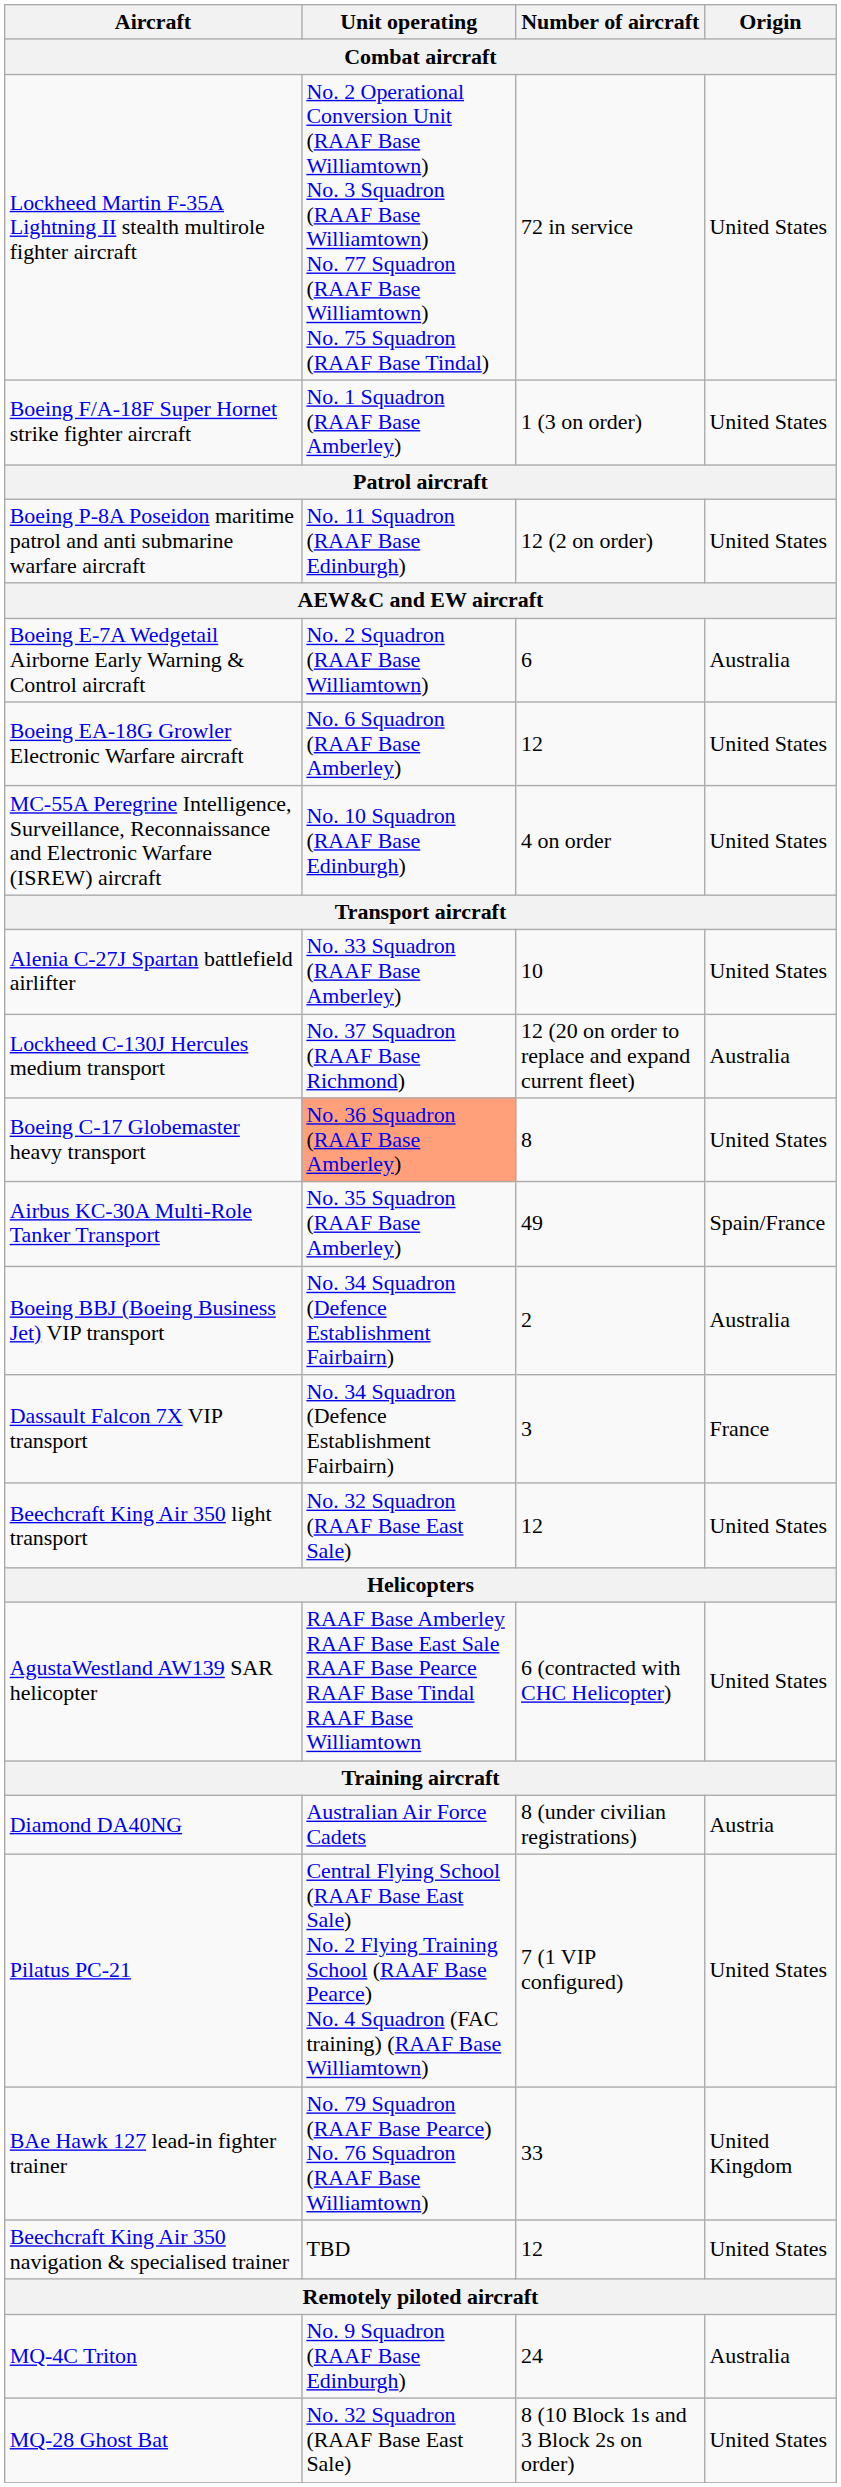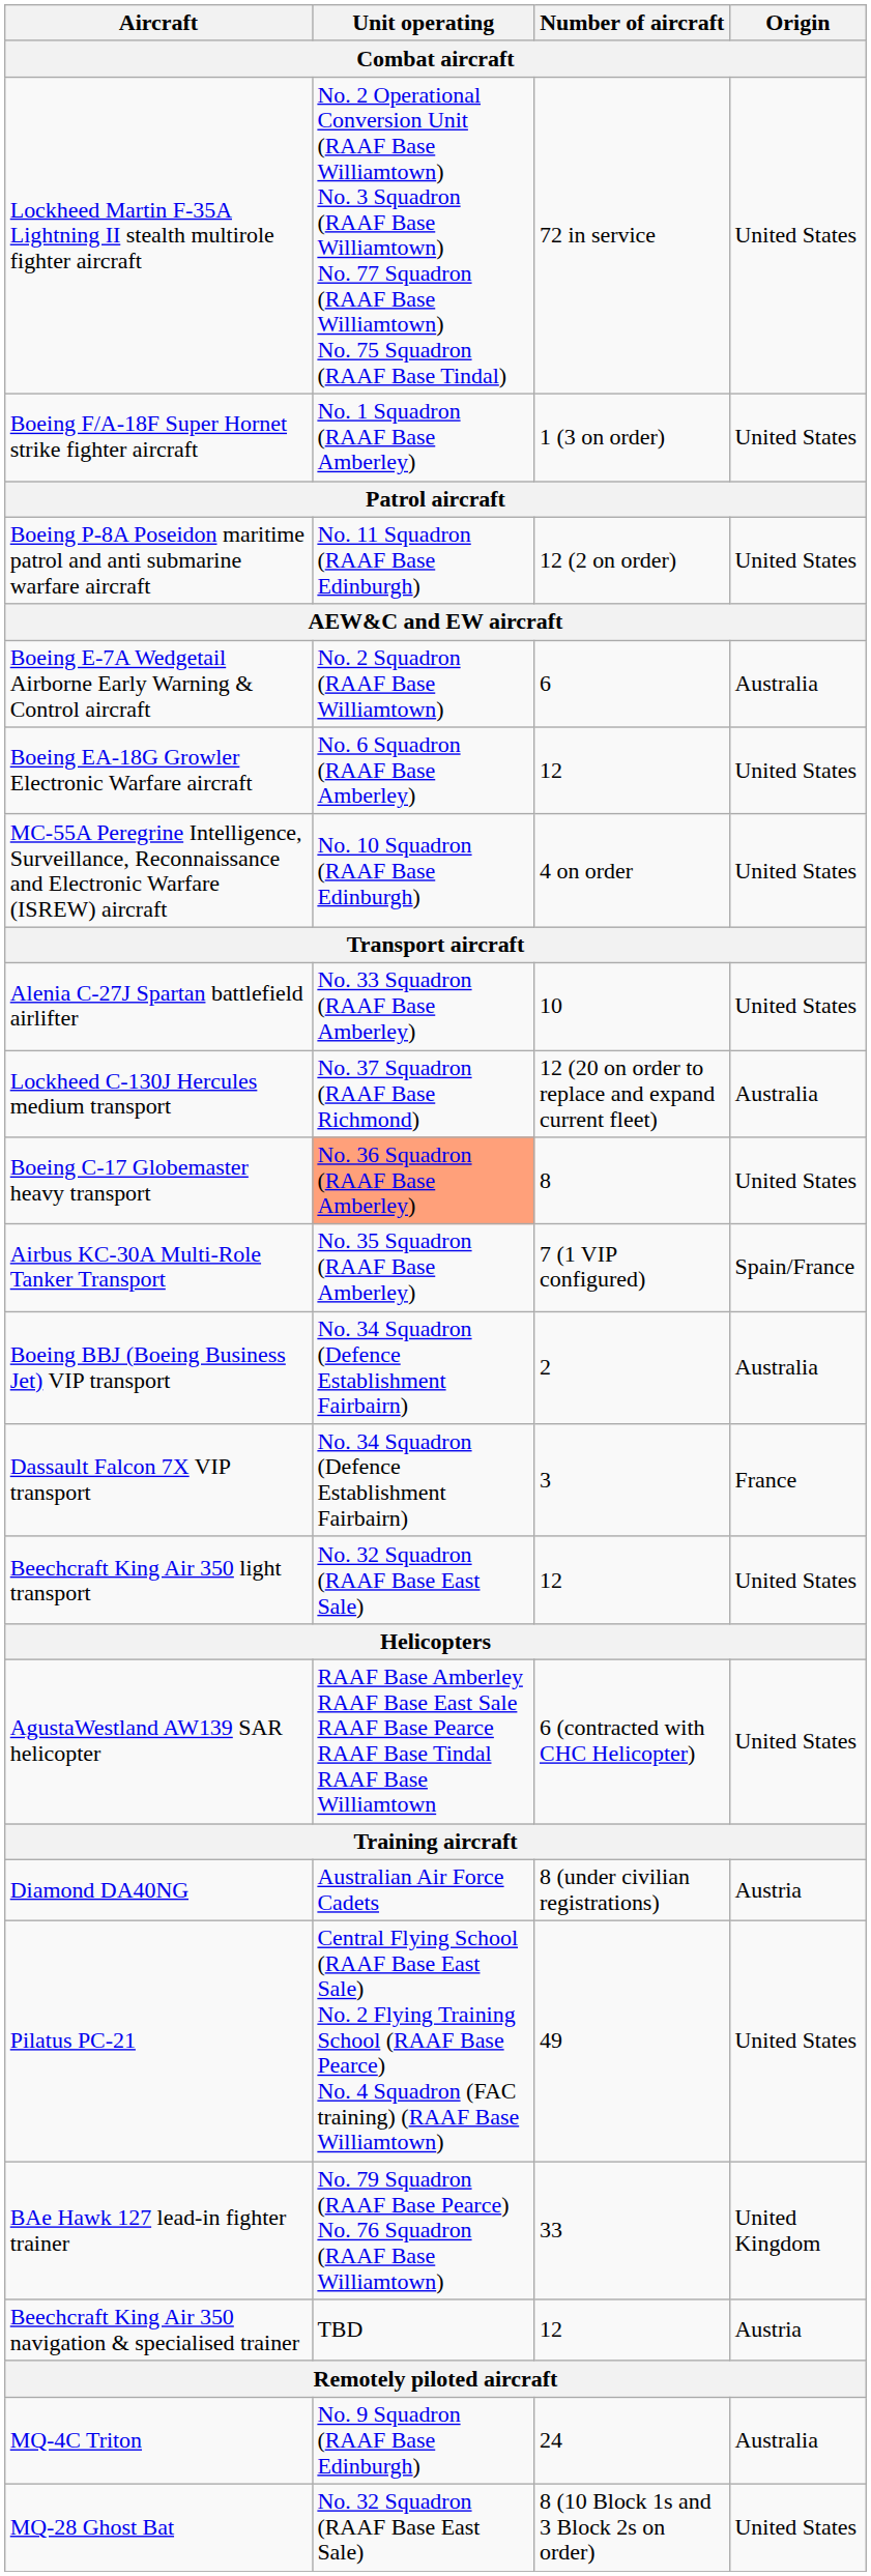 <table class="wikitable">
 <tr>
 <th>Aircraft</th>
 <th>Unit operating</th>
 <th>Number of aircraft</th>
 <th>Origin</th>
 </tr>
 <tr>
 <th colspan="4" style="">Combat aircraft</th>
 </tr>
 <tr>
 <td><a href='#'>Lockheed Martin F-35A Lightning II</a> stealth multirole fighter aircraft</td>
 <td><a href='#'>No. 2 Operational Conversion Unit</a> (<a href='#'>RAAF Base Williamtown</a>)<br><a href='#'>No. 3 Squadron</a> (<a href='#'>RAAF Base Williamtown</a>)<br><a href='#'>No. 77 Squadron</a> (<a href='#'>RAAF Base Williamtown</a>)<br><a href='#'>No. 75 Squadron</a> (<a href='#'>RAAF Base Tindal</a>)</td>
 <td>72 in service</td>
 <td>United States</td>
 </tr>
 <tr>
 <td><a href='#'>Boeing F/A-18F Super Hornet</a> strike fighter aircraft</td>
 <td><a href='#'>No. 1 Squadron</a> (<a href='#'>RAAF Base Amberley</a>)<br></td>
 <td rowspan="1">1 (3 on order)</td>
 <td>United States</td>
 </tr>
 <tr>
 <th colspan="4" style="">Patrol aircraft</th>
 </tr>
 <tr>
 <td><a href='#'>Boeing P-8A Poseidon</a> maritime patrol and anti submarine warfare aircraft</td>
 <td><a href='#'>No. 11 Squadron</a> (<a href='#'>RAAF Base Edinburgh</a>)</td>
 <td>12 (2 on order)</td>
 <td>United States</td>
 </tr>
 <tr>
 <th colspan="4" style="">AEW&C and EW aircraft</th>
 </tr>
 <tr>
 <td><a href='#'>Boeing E-7A Wedgetail</a> Airborne Early Warning & Control aircraft</td>
 <td><a href='#'>No. 2 Squadron</a> (<a href='#'>RAAF Base Williamtown</a>)</td>
 <td>6</td>
 <td>Australia</td>
 </tr>
 <tr>
 <td><a href='#'>Boeing EA-18G Growler</a> Electronic Warfare aircraft</td>
 <td><a href='#'>No. 6 Squadron</a> (<a href='#'>RAAF Base Amberley</a>)</td>
 <td>12</td>
 <td>United States</td>
 </tr>
 <tr>
 <td><a href='#'>MC-55A Peregrine</a> Intelligence, Surveillance, Reconnaissance and Electronic Warfare (ISREW) aircraft</td>
 <td><a href='#'>No. 10 Squadron</a> (<a href='#'>RAAF Base Edinburgh</a>)</td>
 <td>4 on order </td>
 <td>United States</td>
 </tr>
 <tr>
 <th colspan="4" style="">Transport aircraft</th>
 </tr>
 <tr>
 <td><a href='#'>Alenia C-27J Spartan</a> battlefield airlifter</td>
 <td><a href='#'>No. 33 Squadron</a> (<a href='#'>RAAF Base Amberley</a>)</td>
 <td>10</td>
 <td>United States</td>
 </tr>
 <tr>
 <td><a href='#'>Lockheed C-130J Hercules</a> medium transport</td>
 <td><a href='#'>No. 37 Squadron</a> (<a href='#'>RAAF Base Richmond</a>)</td>
 <td>12 (20 on order to replace and expand current fleet)</td>
 <td>Australia</td>
 </tr>
 <tr>
 <td><a href='#'>Boeing C-17 Globemaster</a> heavy transport</td>
 <td style="background: lightsalmon;"><a href='#'>No. 36 Squadron</a> (<a href='#'>RAAF Base Amberley</a>)</td>
 <td>8</td>
 <td>United States</td>
 </tr>
 <tr>
 <td><a href='#'>Airbus KC-30A Multi-Role Tanker Transport</a></td>
 <td><a href='#'>No. 35 Squadron</a> (<a href='#'>RAAF Base Amberley</a>)</td>
-<td>49</td>
+<td>7 (1 VIP configured)</td>
 <td>Spain/France</td>
 </tr>
 <tr>
 <td><a href='#'>Boeing BBJ (Boeing Business Jet)</a> VIP transport</td>
 <td><a href='#'>No. 34 Squadron</a> (<a href='#'>Defence Establishment Fairbairn</a>)</td>
 <td>2</td>
 <td>Australia</td>
 </tr>
 <tr>
 <td><a href='#'>Dassault Falcon 7X</a> VIP transport</td>
 <td><a href='#'>No. 34 Squadron</a> (Defence Establishment Fairbairn)</td>
 <td>3</td>
 <td>France</td>
 </tr>
 <tr>
 <td><a href='#'>Beechcraft King Air 350</a> light transport</td>
 <td><a href='#'>No. 32 Squadron</a> (<a href='#'>RAAF Base East Sale</a>)</td>
 <td>12</td>
 <td>United States</td>
 </tr>
 <tr>
 <th colspan="4" style="">Helicopters</th>
 </tr>
 <tr>
 <td><a href='#'>AgustaWestland AW139</a> SAR helicopter</td>
 <td><a href='#'>RAAF Base Amberley</a><br><a href='#'>RAAF Base East Sale</a><br><a href='#'>RAAF Base Pearce</a><br><a href='#'>RAAF Base Tindal</a><br><a href='#'>RAAF Base Williamtown</a></td>
 <td>6 (contracted with <a href='#'>CHC Helicopter</a>)</td>
 <td>United States</td>
 </tr>
 <tr>
 <th colspan="4" style="">Training aircraft</th>
 </tr>
 <tr>
 <td><a href='#'>Diamond DA40NG</a></td>
 <td><a href='#'>Australian Air Force Cadets</a></td>
 <td>8 (under civilian registrations)</td>
 <td>Austria</td>
 </tr>
 <tr>
 <td><a href='#'>Pilatus PC-21</a></td>
 <td><a href='#'>Central Flying School</a> (<a href='#'>RAAF Base East Sale</a>)<br><a href='#'>No. 2 Flying Training School</a> (<a href='#'>RAAF Base Pearce</a>)<br><a href='#'>No. 4 Squadron</a> (FAC training) (<a href='#'>RAAF Base Williamtown</a>)</td>
-<td>7 (1 VIP configured)</td>
+<td>49</td>
 <td>United States</td>
 </tr>
 <tr>
 <td><a href='#'>BAe Hawk 127</a> lead-in fighter trainer</td>
 <td><a href='#'>No. 79 Squadron</a> (<a href='#'>RAAF Base Pearce</a>)<br><a href='#'>No. 76 Squadron</a> (<a href='#'>RAAF Base Williamtown</a>)</td>
 <td>33</td>
 <td>United Kingdom</td>
 </tr>
 <tr>
 <td><a href='#'>Beechcraft King Air 350</a> navigation & specialised trainer</td>
 <td>TBD</td>
 <td>12</td>
-<td>United States</td>
+<td>Austria</td>
 </tr>
 <tr>
 <th colspan="4" style="">Remotely piloted aircraft</th>
 </tr>
 <tr>
 <td rowspan="1"><a href='#'>MQ-4C Triton</a></td>
 <td><a href='#'>No. 9 Squadron</a> (<a href='#'>RAAF Base Edinburgh</a>)</td>
 <td>24</td>
 <td>Australia</td>
 </tr>
 <tr>
 <td><a href='#'>MQ-28 Ghost Bat</a></td>
 <td><a href='#'>No. 32 Squadron</a> (RAAF Base East Sale)</td>
 <td>8 (10 Block 1s and 3 Block 2s on order)</td>
 <td>United States</td>
 </tr>
 <tr>
 </tr>
 </table>
